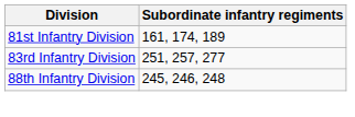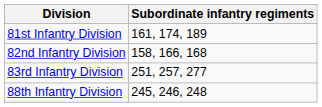 <table class="wikitable">
 <tr>
 <th>Division</th>
 <th>Subordinate infantry regiments</th>
 </tr>
 <tr>
 <td><a href='#'>81st Infantry Division</a></td>
 <td>161, 174, 189</td>
 </tr>
 <tr>
+<td><a href='#'>82nd Infantry Division</a></td>
+<td>158, 166, 168</td>
+</tr>
+<tr>
 <td><a href='#'>83rd Infantry Division</a></td>
 <td>251, 257, 277</td>
 </tr>
 <tr>
 <td><a href='#'>88th Infantry Division</a></td>
 <td>245, 246, 248</td>
 </tr>
 </table>
